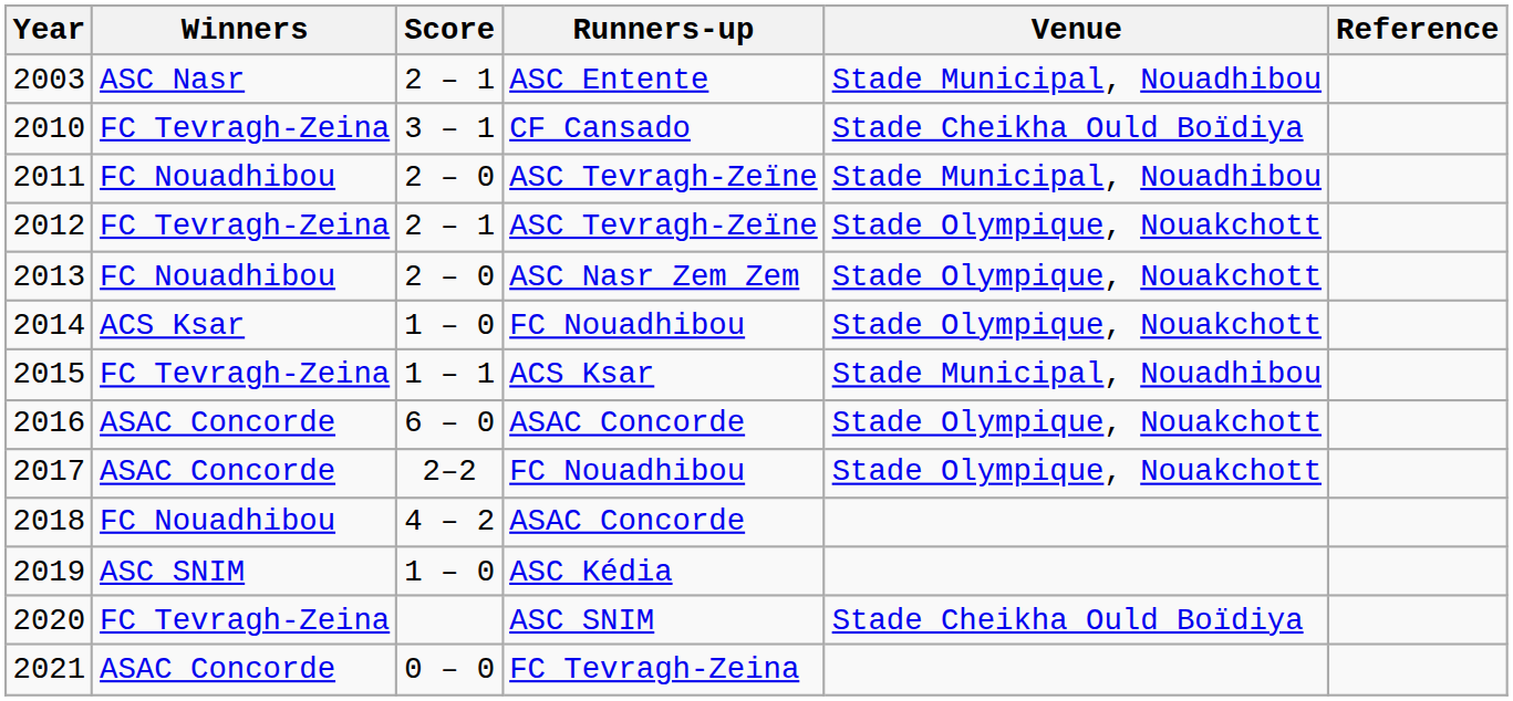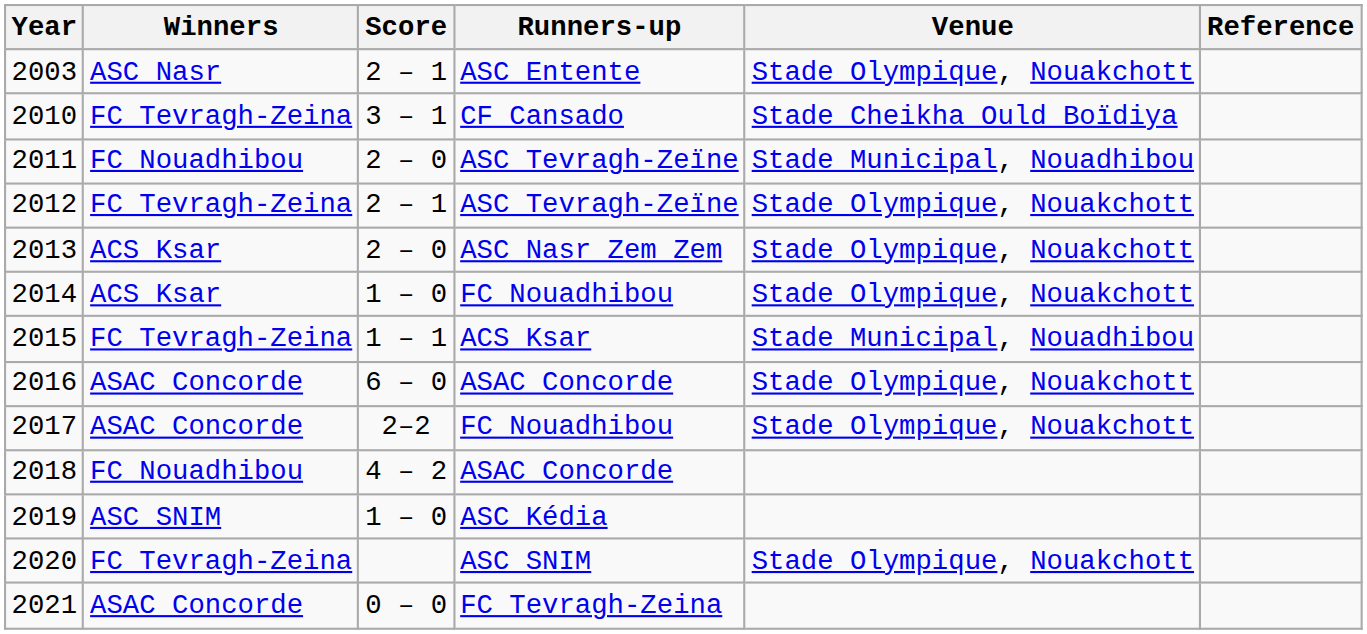 <table class="wikitable">
 <tr>
 <th>Year</th>
 <th>Winners</th>
 <th>Score</th>
 <th>Runners-up</th>
 <th>Venue</th>
 <th>Reference</th>
 </tr>
 <tr>
 <td>2003</td>
 <td><a href='#'>ASC Nasr</a></td>
 <td align=center>2 – 1</td>
 <td><a href='#'>ASC Entente</a></td>
-<td><a href='#'>Stade Municipal</a>, <a href='#'>Nouadhibou</a></td>
+<td><a href='#'>Stade Olympique</a>, <a href='#'>Nouakchott</a></td>
 <td></td>
 </tr>
 <tr>
 <td>2010</td>
 <td><a href='#'>FC Tevragh-Zeina</a></td>
 <td align=center>3 – 1</td>
 <td><a href='#'>CF Cansado</a></td>
 <td><a href='#'>Stade Cheikha Ould Boïdiya</a></td>
 <td></td>
 </tr>
 <tr>
 <td>2011</td>
 <td><a href='#'>FC Nouadhibou</a></td>
 <td align=center>2 – 0</td>
 <td><a href='#'>ASC Tevragh-Zeïne</a></td>
 <td><a href='#'>Stade Municipal</a>, <a href='#'>Nouadhibou</a></td>
 <td></td>
 </tr>
 <tr>
 <td>2012</td>
 <td><a href='#'>FC Tevragh-Zeina</a></td>
 <td align=center>2 – 1</td>
 <td><a href='#'>ASC Tevragh-Zeïne</a></td>
 <td><a href='#'>Stade Olympique</a>, <a href='#'>Nouakchott</a></td>
 <td></td>
 </tr>
 <tr>
 <td>2013</td>
-<td><a href='#'>FC Nouadhibou</a></td>
+<td><a href='#'>ACS Ksar</a></td>
 <td align=center>2 – 0</td>
 <td><a href='#'>ASC Nasr Zem Zem</a></td>
 <td><a href='#'>Stade Olympique</a>, <a href='#'>Nouakchott</a></td>
 <td></td>
 </tr>
 <tr>
 <td>2014</td>
 <td><a href='#'>ACS Ksar</a></td>
 <td align=center>1 – 0</td>
 <td><a href='#'>FC Nouadhibou</a></td>
 <td><a href='#'>Stade Olympique</a>, <a href='#'>Nouakchott</a></td>
 <td></td>
 </tr>
 <tr>
 <td>2015</td>
 <td><a href='#'>FC Tevragh-Zeina</a></td>
 <td align=center>1 – 1<br></td>
 <td><a href='#'>ACS Ksar</a></td>
 <td><a href='#'>Stade Municipal</a>, <a href='#'>Nouadhibou</a></td>
 <td></td>
 </tr>
 <tr>
 <td>2016</td>
 <td><a href='#'>ASAC Concorde</a></td>
 <td align=center>6 – 0</td>
 <td><a href='#'>ASAC Concorde</a></td>
 <td><a href='#'>Stade Olympique</a>, <a href='#'>Nouakchott</a></td>
 <td></td>
 </tr>
 <tr>
 <td>2017</td>
 <td><a href='#'>ASAC Concorde</a></td>
 <td align=center>2–2<br></td>
 <td><a href='#'>FC Nouadhibou</a></td>
 <td><a href='#'>Stade Olympique</a>, <a href='#'>Nouakchott</a></td>
 <td></td>
 </tr>
 <tr>
 <td>2018</td>
 <td><a href='#'>FC Nouadhibou</a></td>
 <td align=center>4 – 2</td>
 <td><a href='#'>ASAC Concorde</a></td>
 <td></td>
 <td></td>
 </tr>
 <tr>
 <td>2019</td>
 <td><a href='#'>ASC SNIM</a></td>
 <td align=center>1 – 0</td>
 <td><a href='#'>ASC Kédia</a></td>
 <td></td>
 <td></td>
 </tr>
 <tr>
 <td>2020</td>
 <td><a href='#'>FC Tevragh-Zeina</a></td>
 <td align=center></td>
 <td><a href='#'>ASC SNIM</a></td>
-<td><a href='#'>Stade Cheikha Ould Boïdiya</a></td>
+<td><a href='#'>Stade Olympique</a>, <a href='#'>Nouakchott</a></td>
 <td></td>
 </tr>
 <tr>
 <td>2021</td>
 <td><a href='#'>ASAC Concorde</a></td>
 <td align=center>0 – 0<br></td>
 <td><a href='#'>FC Tevragh-Zeina</a></td>
 <td></td>
 <td></td>
 </tr>
 </table>
